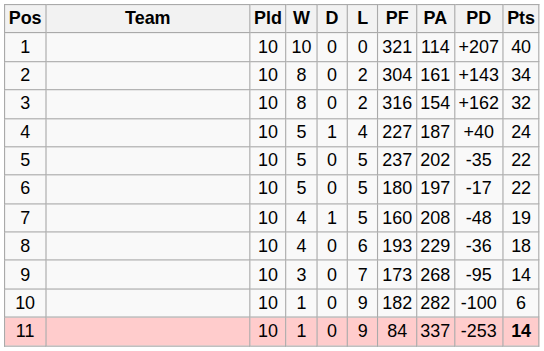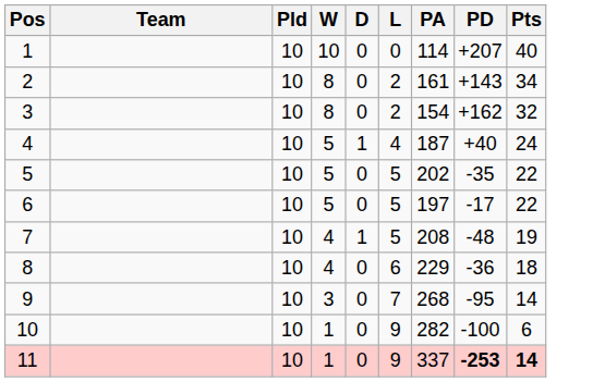 <table class="wikitable" style="text-align:center">
 <tr>
 <th width=20 abbr="Position">Pos</th>
 <th width=175>Team</th>
 <th width=20 abbr="Played">Pld</th>
 <th width=20 abbr="Won">W</th>
 <th width=20 abbr="Drawn">D</th>
 <th width=20 abbr="Lost">L</th>
-<th width=20 abbr="Points for">PF</th>
 <th width=20 abbr="Points against">PA</th>
 <th width=25 abbr="Points difference">PD</th>
 <th width=20 abbr="Points">Pts</th>
 </tr>
 <tr>
 <td>1</td>
 <td style="text-align:left"></td>
 <td>10</td>
 <td>10</td>
 <td>0</td>
 <td>0</td>
-<td>321</td>
 <td>114</td>
 <td>+207</td>
 <td>40</td>
 </tr>
 <tr>
 <td>2</td>
 <td style="text-align:left"></td>
 <td>10</td>
 <td>8</td>
 <td>0</td>
 <td>2</td>
-<td>304</td>
 <td>161</td>
 <td>+143</td>
 <td>34</td>
 </tr>
 <tr>
 <td>3</td>
 <td style="text-align:left"></td>
 <td>10</td>
 <td>8</td>
 <td>0</td>
 <td>2</td>
-<td>316</td>
 <td>154</td>
 <td>+162</td>
 <td>32</td>
 </tr>
 <tr>
 <td>4</td>
 <td style="text-align:left"></td>
 <td>10</td>
 <td>5</td>
 <td>1</td>
 <td>4</td>
-<td>227</td>
 <td>187</td>
 <td>+40</td>
 <td>24</td>
 </tr>
 <tr>
 <td>5</td>
 <td style="text-align:left"></td>
 <td>10</td>
 <td>5</td>
 <td>0</td>
 <td>5</td>
-<td>237</td>
 <td>202</td>
 <td>-35</td>
 <td>22</td>
 </tr>
 <tr>
 <td>6</td>
 <td style="text-align:left"></td>
 <td>10</td>
 <td>5</td>
 <td>0</td>
 <td>5</td>
-<td>180</td>
 <td>197</td>
 <td>-17</td>
 <td>22</td>
 </tr>
 <tr>
 <td>7</td>
 <td style="text-align:left"></td>
 <td>10</td>
 <td>4</td>
 <td>1</td>
 <td>5</td>
-<td>160</td>
 <td>208</td>
 <td>-48</td>
 <td>19</td>
 </tr>
 <tr>
 <td>8</td>
 <td style="text-align:left"></td>
 <td>10</td>
 <td>4</td>
 <td>0</td>
 <td>6</td>
-<td>193</td>
 <td>229</td>
 <td>-36</td>
 <td>18</td>
 </tr>
 <tr>
 <td>9</td>
 <td style="text-align:left"></td>
 <td>10</td>
 <td>3</td>
 <td>0</td>
 <td>7</td>
-<td>173</td>
 <td>268</td>
 <td>-95</td>
 <td>14</td>
 </tr>
 <tr>
 <td>10</td>
 <td style="text-align:left"></td>
 <td>10</td>
 <td>1</td>
 <td>0</td>
 <td>9</td>
-<td>182</td>
 <td>282</td>
 <td>-100</td>
 <td>6</td>
 </tr>
 <tr style="background:#ffcccc">
 <td>11</td>
 <td style="text-align:left"></td>
 <td>10</td>
 <td>1</td>
 <td>0</td>
 <td>9</td>
-<td>84</td>
 <td>337</td>
-<td>-253</td>
+<td><strong>-253</strong></td>
 <td><strong>14</strong></td>
 </tr>
 </table>
